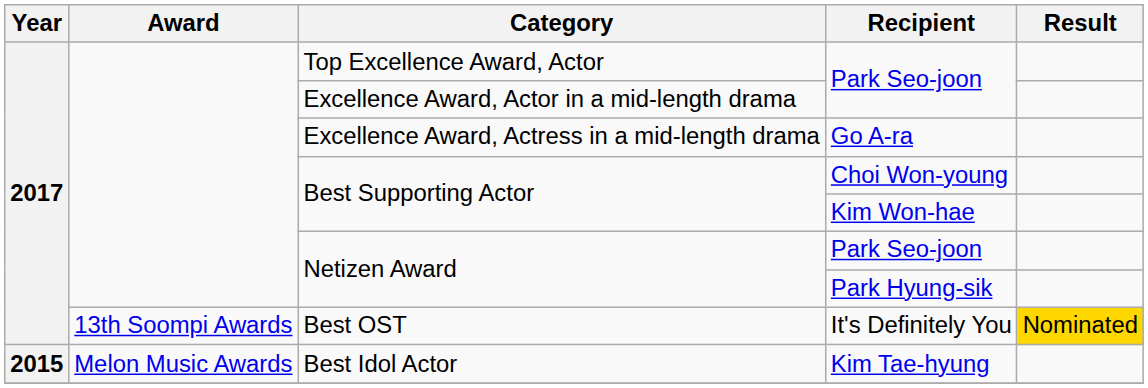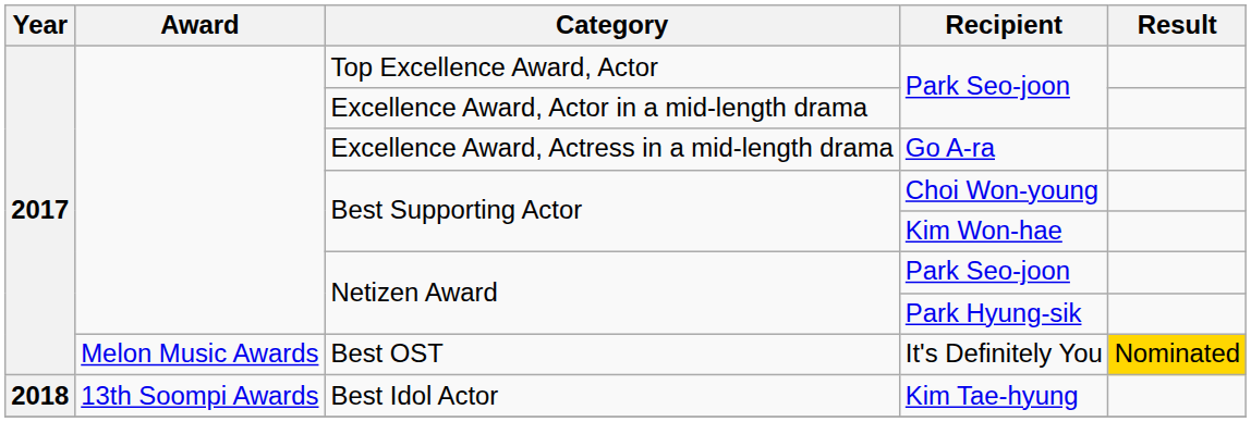 <table class="wikitable">
 <tr>
 <th>Year</th>
 <th>Award</th>
 <th>Category</th>
 <th>Recipient</th>
 <th>Result</th>
 </tr>
 <tr>
 <th rowspan="8">2017</th>
 <td rowspan="7"></td>
 <td>Top Excellence Award, Actor</td>
 <td rowspan="2"><a href='#'>Park Seo-joon</a></td>
 <td></td>
 </tr>
 <tr>
 <td>Excellence Award, Actor in a mid-length drama</td>
 <td></td>
 </tr>
 <tr>
 <td>Excellence Award, Actress in a mid-length drama</td>
 <td><a href='#'>Go A-ra</a></td>
 <td></td>
 </tr>
 <tr>
 <td rowspan="2">Best Supporting Actor</td>
 <td><a href='#'>Choi Won-young</a></td>
 <td></td>
 </tr>
 <tr>
 <td><a href='#'>Kim Won-hae</a></td>
 <td></td>
 </tr>
 <tr>
 <td rowspan="2">Netizen Award</td>
 <td><a href='#'>Park Seo-joon</a></td>
 <td></td>
 </tr>
 <tr>
 <td><a href='#'>Park Hyung-sik</a></td>
 <td></td>
 </tr>
 <tr>
-<td><a href='#'>13th Soompi Awards</a></td>
+<td><a href='#'>Melon Music Awards</a></td>
 <td>Best OST</td>
 <td>It's Definitely You</td>
 <td style="background: gold;">Nominated </td>
 </tr>
 <tr>
-<th>2015</th>
-<td><a href='#'>Melon Music Awards</a></td>
+<th>2018</th>
+<td><a href='#'>13th Soompi Awards</a></td>
 <td>Best Idol Actor </td>
 <td><a href='#'>Kim Tae-hyung</a></td>
 <td></td>
 </tr>
 <tr>
 </tr>
 </table>
